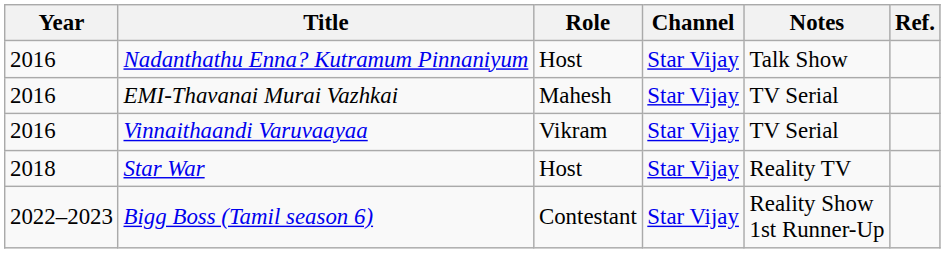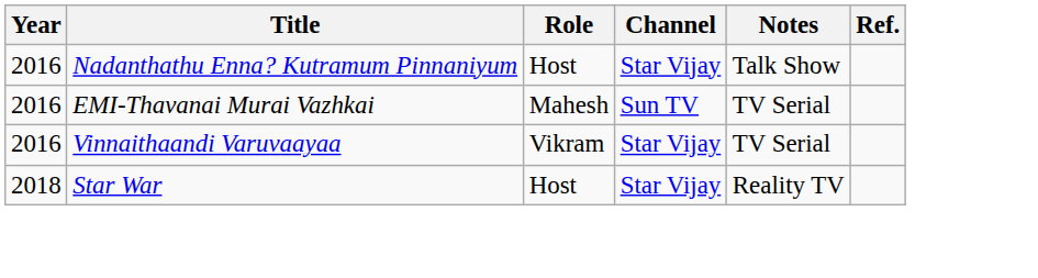 <table class="wikitable sortable">
 <tr>
 <th>Year</th>
 <th>Title</th>
 <th>Role</th>
 <th>Channel</th>
 <th>Notes</th>
 <th>Ref.</th>
 </tr>
 <tr>
 <td>2016</td>
 <td><em><a href='#'>Nadanthathu Enna? Kutramum Pinnaniyum</a></em></td>
 <td>Host</td>
 <td><a href='#'>Star Vijay</a></td>
 <td>Talk Show</td>
 <td></td>
 </tr>
 <tr>
 <td>2016</td>
 <td><em>EMI-Thavanai Murai Vazhkai</em></td>
 <td>Mahesh</td>
-<td><a href='#'>Star Vijay</a></td>
+<td><a href='#'>Sun TV</a></td>
 <td>TV Serial</td>
 <td></td>
 </tr>
 <tr>
 <td>2016</td>
 <td><a href='#'><em>Vinnaithaandi Varuvaayaa</em></a></td>
 <td>Vikram</td>
 <td><a href='#'>Star Vijay</a></td>
 <td>TV Serial</td>
 <td></td>
 </tr>
 <tr>
 <td>2018</td>
 <td><em><a href='#'>Star War</a></em></td>
 <td>Host</td>
 <td><a href='#'>Star Vijay</a></td>
 <td>Reality TV</td>
 <td></td>
 </tr>
-<tr>
-<td>2022–2023</td>
-<td><em><a href='#'>Bigg Boss (Tamil season 6)</a></em></td>
-<td>Contestant</td>
-<td><a href='#'>Star Vijay</a></td>
-<td>Reality Show<br>1st Runner-Up</td>
-<td></td>
-</tr>
 </table>
